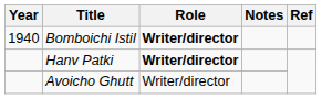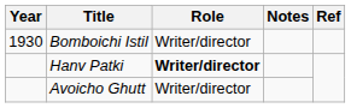 <table class="wikitable sortable">
 <tr>
 <th>Year</th>
 <th>Title</th>
 <th>Role</th>
 <th>Notes</th>
 <th>Ref</th>
 </tr>
 <tr>
-<td>1940</td>
+<td>1930</td>
 <td><em>Bomboichi Istil</em></td>
-<td><strong>Writer/director</strong></td>
+<td>Writer/director</td>
 <td></td>
 <td></td>
 </tr>
 <tr>
 <td></td>
 <td><em>Hanv Patki</em></td>
 <td><strong>Writer/director</strong></td>
 <td></td>
 <td rowspan="2"></td>
 </tr>
 <tr>
 <td></td>
 <td><em>Avoicho Ghutt</em></td>
 <td>Writer/director</td>
 <td></td>
 </tr>
 </table>
